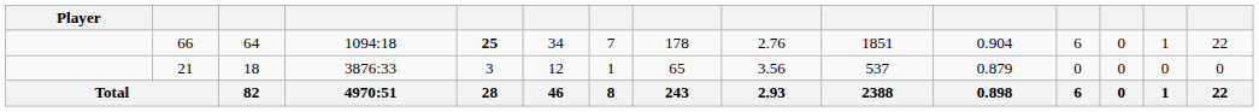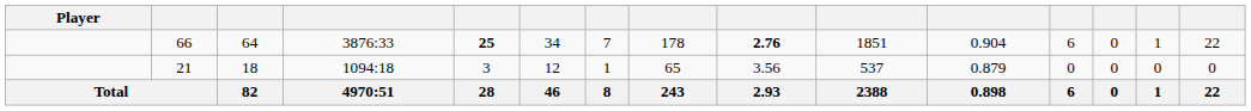 <table class="wikitable sortable" style="width:100%; text-align:center;">
 <tr>
 <th>Player</th>
 <th></th>
 <th></th>
 <th></th>
 <th></th>
 <th></th>
 <th></th>
 <th></th>
 <th></th>
 <th></th>
 <th></th>
 <th></th>
 <th></th>
 <th></th>
 <th></th>
 </tr>
 <tr>
 <td></td>
 <td>66</td>
 <td>64</td>
-<td>1094:18</td>
+<td>3876:33</td>
 <td><strong>25</strong></td>
 <td>34</td>
 <td>7</td>
 <td>178</td>
-<td>2.76</td>
+<td><strong>2.76</strong></td>
 <td>1851</td>
 <td>0.904</td>
 <td>6</td>
 <td>0</td>
 <td>1</td>
 <td>22</td>
 </tr>
 <tr>
 <td></td>
 <td>21</td>
 <td>18</td>
-<td>3876:33</td>
+<td>1094:18</td>
 <td>3</td>
 <td>12</td>
 <td>1</td>
 <td>65</td>
 <td>3.56</td>
 <td>537</td>
 <td>0.879</td>
 <td>0</td>
 <td>0</td>
 <td>0</td>
 <td>0</td>
 </tr>
 <tr class="sortbottom">
 <th colspan=2>Total</th>
 <th>82</th>
 <th>4970:51</th>
 <th>28</th>
 <th>46</th>
 <th>8</th>
 <th>243</th>
 <th>2.93</th>
 <th>2388</th>
 <th>0.898</th>
 <th>6</th>
 <th>0</th>
 <th>1</th>
 <th>22</th>
 </tr>
 </table>
